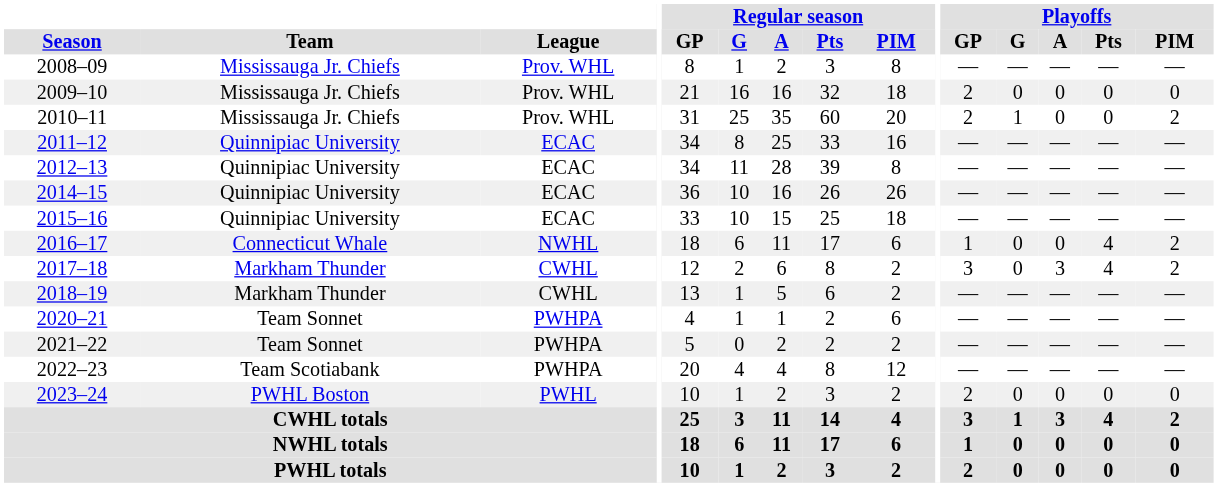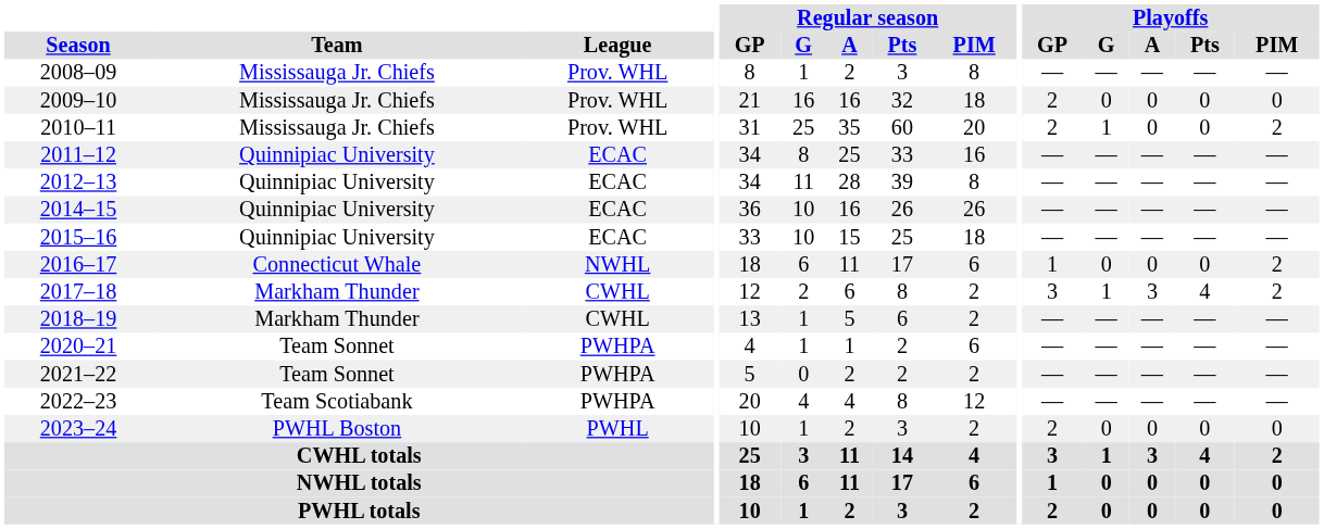 <table border="0" cellpadding="1" cellspacing="0" style="text-align:center; width:60em">
 <tr bgcolor="#e0e0e0">
 <th colspan="3" bgcolor="#ffffff"></th>
 <th rowspan="97" bgcolor="#ffffff"></th>
 <th colspan="5"><a href='#'>Regular season</a></th>
 <th rowspan="97" bgcolor="#ffffff"></th>
 <th colspan="5"><a href='#'>Playoffs</a></th>
 </tr>
 <tr bgcolor="#e0e0e0">
 <th><a href='#'>Season</a></th>
 <th>Team</th>
 <th>League</th>
 <th>GP</th>
 <th><a href='#'>G</a></th>
 <th><a href='#'>A</a></th>
 <th><a href='#'>Pts</a></th>
 <th><a href='#'>PIM</a></th>
 <th>GP</th>
 <th>G</th>
 <th>A</th>
 <th>Pts</th>
 <th>PIM</th>
 </tr>
 <tr>
 <td>2008–09</td>
 <td><a href='#'>Mississauga Jr. Chiefs</a></td>
 <td><a href='#'>Prov. WHL</a></td>
 <td>8</td>
 <td>1</td>
 <td>2</td>
 <td>3</td>
 <td>8</td>
 <td>—</td>
 <td>—</td>
 <td>—</td>
 <td>—</td>
 <td>—</td>
 </tr>
 <tr bgcolor="f0f0f0">
 <td>2009–10</td>
 <td>Mississauga Jr. Chiefs</td>
 <td>Prov. WHL</td>
 <td>21</td>
 <td>16</td>
 <td>16</td>
 <td>32</td>
 <td>18</td>
 <td>2</td>
 <td>0</td>
 <td>0</td>
 <td>0</td>
 <td>0</td>
 </tr>
 <tr>
 <td>2010–11</td>
 <td>Mississauga Jr. Chiefs</td>
 <td>Prov. WHL</td>
 <td>31</td>
 <td>25</td>
 <td>35</td>
 <td>60</td>
 <td>20</td>
 <td>2</td>
 <td>1</td>
 <td>0</td>
 <td>0</td>
 <td>2</td>
 </tr>
 <tr bgcolor="#f0f0f0">
 <td><a href='#'>2011–12</a></td>
 <td><a href='#'>Quinnipiac University</a></td>
 <td><a href='#'>ECAC</a></td>
 <td>34</td>
 <td>8</td>
 <td>25</td>
 <td>33</td>
 <td>16</td>
 <td>—</td>
 <td>—</td>
 <td>—</td>
 <td>—</td>
 <td>—</td>
 </tr>
 <tr>
 <td><a href='#'>2012–13</a></td>
 <td>Quinnipiac University</td>
 <td>ECAC</td>
 <td>34</td>
 <td>11</td>
 <td>28</td>
 <td>39</td>
 <td>8</td>
 <td>—</td>
 <td>—</td>
 <td>—</td>
 <td>—</td>
 <td>—</td>
 </tr>
 <tr bgcolor="#f0f0f0">
 <td><a href='#'>2014–15</a></td>
 <td>Quinnipiac University</td>
 <td>ECAC</td>
 <td>36</td>
 <td>10</td>
 <td>16</td>
 <td>26</td>
 <td>26</td>
 <td>—</td>
 <td>—</td>
 <td>—</td>
 <td>—</td>
 <td>—</td>
 </tr>
 <tr>
 <td><a href='#'>2015–16</a></td>
 <td>Quinnipiac University</td>
 <td>ECAC</td>
 <td>33</td>
 <td>10</td>
 <td>15</td>
 <td>25</td>
 <td>18</td>
 <td>—</td>
 <td>—</td>
 <td>—</td>
 <td>—</td>
 <td>—</td>
 </tr>
 <tr bgcolor="#f0f0f0">
 <td><a href='#'>2016–17</a></td>
 <td><a href='#'>Connecticut Whale</a></td>
 <td><a href='#'>NWHL</a></td>
 <td>18</td>
 <td>6</td>
 <td>11</td>
 <td>17</td>
 <td>6</td>
 <td>1</td>
 <td>0</td>
 <td>0</td>
-<td>4</td>
+<td>0</td>
 <td>2</td>
 </tr>
 <tr>
 <td><a href='#'>2017–18</a></td>
 <td><a href='#'>Markham Thunder</a></td>
 <td><a href='#'>CWHL</a></td>
 <td>12</td>
 <td>2</td>
 <td>6</td>
 <td>8</td>
 <td>2</td>
 <td>3</td>
-<td>0</td>
+<td>1</td>
 <td>3</td>
 <td>4</td>
 <td>2</td>
 </tr>
 <tr bgcolor="#f0f0f0">
 <td><a href='#'>2018–19</a></td>
 <td>Markham Thunder</td>
 <td>CWHL</td>
 <td>13</td>
 <td>1</td>
 <td>5</td>
 <td>6</td>
 <td>2</td>
 <td>—</td>
 <td>—</td>
 <td>—</td>
 <td>—</td>
 <td>—</td>
 </tr>
 <tr>
 <td><a href='#'>2020–21</a></td>
 <td>Team Sonnet</td>
 <td><a href='#'>PWHPA</a></td>
 <td>4</td>
 <td>1</td>
 <td>1</td>
 <td>2</td>
 <td>6</td>
 <td>—</td>
 <td>—</td>
 <td>—</td>
 <td>—</td>
 <td>—</td>
 </tr>
 <tr bgcolor="#f0f0f0">
 <td>2021–22</td>
 <td>Team Sonnet</td>
 <td>PWHPA</td>
 <td>5</td>
 <td>0</td>
 <td>2</td>
 <td>2</td>
 <td>2</td>
 <td>—</td>
 <td>—</td>
 <td>—</td>
 <td>—</td>
 <td>—</td>
 </tr>
 <tr>
 <td>2022–23</td>
 <td>Team Scotiabank</td>
 <td>PWHPA</td>
 <td>20</td>
 <td>4</td>
 <td>4</td>
 <td>8</td>
 <td>12</td>
 <td>—</td>
 <td>—</td>
 <td>—</td>
 <td>—</td>
 <td>—</td>
 </tr>
 <tr bgcolor="#f0f0f0">
 <td><a href='#'>2023–24</a></td>
 <td><a href='#'>PWHL Boston</a></td>
 <td><a href='#'>PWHL</a></td>
 <td>10</td>
 <td>1</td>
 <td>2</td>
 <td>3</td>
 <td>2</td>
 <td>2</td>
 <td>0</td>
 <td>0</td>
 <td>0</td>
 <td>0</td>
 </tr>
 <tr bgcolor="#e0e0e0">
 <th colspan="3">CWHL totals</th>
 <th>25</th>
 <th>3</th>
 <th>11</th>
 <th>14</th>
 <th>4</th>
 <th>3</th>
 <th>1</th>
 <th>3</th>
 <th>4</th>
 <th>2</th>
 </tr>
 <tr bgcolor="#e0e0e0">
 <th colspan="3">NWHL totals</th>
 <th>18</th>
 <th>6</th>
 <th>11</th>
 <th>17</th>
 <th>6</th>
 <th>1</th>
 <th>0</th>
 <th>0</th>
 <th>0</th>
 <th>0</th>
 </tr>
 <tr bgcolor="#e0e0e0">
 <th colspan="3">PWHL totals</th>
 <th>10</th>
 <th>1</th>
 <th>2</th>
 <th>3</th>
 <th>2</th>
 <th>2</th>
 <th>0</th>
 <th>0</th>
 <th>0</th>
 <th>0</th>
 </tr>
 </table>
